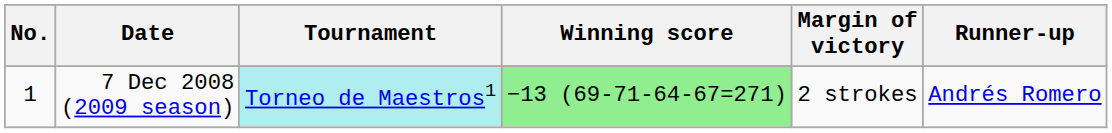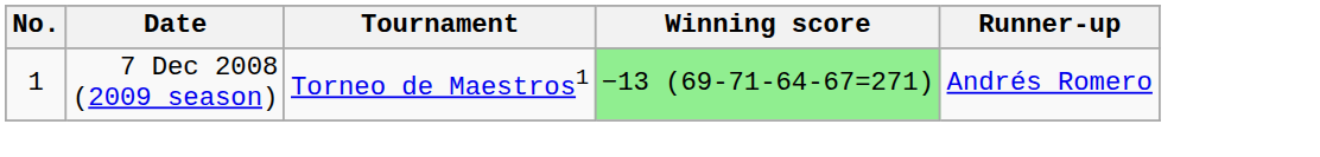 <table class="wikitable" style="font-size:95%;">
 <tr>
 <th>No.</th>
 <th>Date</th>
 <th>Tournament</th>
 <th>Winning score</th>
-<th>Margin of<br>victory</th>
 <th>Runner-up</th>
 </tr>
 <tr>
 <td align=center>1</td>
 <td align=right>7 Dec 2008<br>(<a href='#'>2009 season</a>)</td>
-<td style="background: paleturquoise;"><a href='#'>Torneo de Maestros</a><sup>1</sup></td>
+<td><a href='#'>Torneo de Maestros</a><sup>1</sup></td>
 <td style="background: lightgreen;">−13 (69-71-64-67=271)</td>
-<td>2 strokes</td>
 <td> <a href='#'>Andrés Romero</a></td>
 </tr>
 </table>
